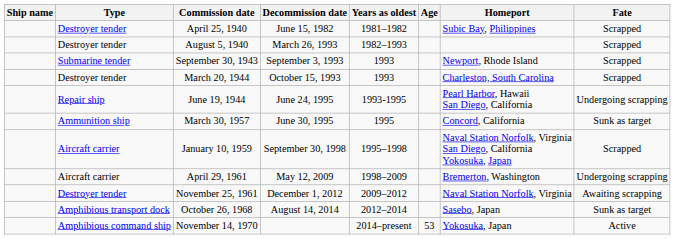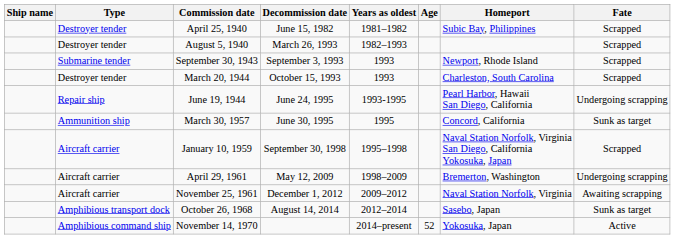 <table class="wikitable sortable">
 <tr>
 <th>Ship name</th>
 <th>Type</th>
 <th>Commission date</th>
 <th>Decommission date</th>
 <th>Years as oldest</th>
 <th>Age</th>
 <th class="unsortable">Homeport</th>
 <th>Fate</th>
 </tr>
 <tr>
 <td></td>
 <td><a href='#'>Destroyer tender</a></td>
 <td align="center">April 25, 1940</td>
 <td align="center">June 15, 1982</td>
 <td align="center">1981–1982</td>
 <td align="center"></td>
 <td><a href='#'>Subic Bay</a>, <a href='#'>Philippines</a></td>
 <td align="center">Scrapped</td>
 </tr>
 <tr>
 <td></td>
 <td>Destroyer tender</td>
 <td align="center">August 5, 1940</td>
 <td align="center">March 26, 1993</td>
 <td align="center">1982–1993</td>
 <td align="center"></td>
 <td></td>
 <td align="center">Scrapped</td>
 </tr>
 <tr>
 <td></td>
 <td><a href='#'>Submarine tender</a></td>
 <td align="center">September 30, 1943</td>
 <td align="center">September 3, 1993</td>
 <td align="center">1993</td>
 <td align="center"></td>
 <td><a href='#'>Newport</a>, Rhode Island</td>
 <td align="center">Scrapped</td>
 </tr>
 <tr>
 <td></td>
 <td>Destroyer tender</td>
 <td align="center">March 20, 1944</td>
 <td align="center">October 15, 1993</td>
 <td align="center">1993</td>
 <td align="center"></td>
 <td><a href='#'>Charleston, South Carolina</a></td>
 <td align="center">Scrapped</td>
 </tr>
 <tr>
 <td></td>
 <td><a href='#'>Repair ship</a></td>
 <td align="center">June 19, 1944</td>
 <td align="center">June 24, 1995</td>
 <td align="center">1993-1995</td>
 <td align="center"></td>
 <td><a href='#'>Pearl Harbor</a>, Hawaii<br><a href='#'>San Diego</a>, California</td>
 <td align="center">Undergoing scrapping</td>
 </tr>
 <tr>
 <td></td>
 <td><a href='#'>Ammunition ship</a></td>
 <td align="center">March 30, 1957</td>
 <td align="center">June 30, 1995</td>
 <td align="center">1995</td>
 <td align="center"></td>
 <td><a href='#'>Concord</a>, California</td>
 <td align="center">Sunk as target</td>
 </tr>
 <tr>
 <td></td>
 <td><a href='#'>Aircraft carrier</a></td>
 <td align="center">January 10, 1959</td>
 <td align="center">September 30, 1998</td>
 <td align="center">1995–1998</td>
 <td align="center"></td>
 <td><a href='#'>Naval Station Norfolk</a>, Virginia<br><a href='#'>San Diego</a>, California<br><a href='#'>Yokosuka</a>, <a href='#'>Japan</a></td>
 <td align="center">Scrapped</td>
 </tr>
 <tr>
 <td></td>
 <td>Aircraft carrier</td>
 <td align="center">April 29, 1961</td>
 <td align="center">May 12, 2009</td>
 <td align="center">1998–2009</td>
 <td align="center"></td>
 <td><a href='#'>Bremerton</a>, Washington</td>
 <td align="center">Undergoing scrapping</td>
 </tr>
 <tr>
 <td></td>
-<td><a href='#'>Destroyer tender</a></td>
+<td>Aircraft carrier</td>
 <td align="center">November 25, 1961</td>
 <td align="center">December 1, 2012</td>
 <td align="center">2009–2012</td>
 <td align="center"></td>
 <td><a href='#'>Naval Station Norfolk</a>, Virginia</td>
 <td align="center">Awaiting scrapping</td>
 </tr>
 <tr>
 <td></td>
 <td><a href='#'>Amphibious transport dock</a></td>
 <td align="center">October 26, 1968</td>
 <td align="center">August 14, 2014</td>
 <td align="center">2012–2014</td>
 <td align="center"></td>
 <td><a href='#'>Sasebo</a>, Japan</td>
 <td align="center">Sunk as target</td>
 </tr>
 <tr>
 <td></td>
 <td><a href='#'>Amphibious command ship</a></td>
 <td align="center">November 14, 1970</td>
 <td></td>
 <td align="center">2014–present</td>
-<td align="center">53</td>
+<td align="center">52</td>
 <td><a href='#'>Yokosuka</a>, Japan</td>
 <td align="center">Active</td>
 </tr>
 </table>
